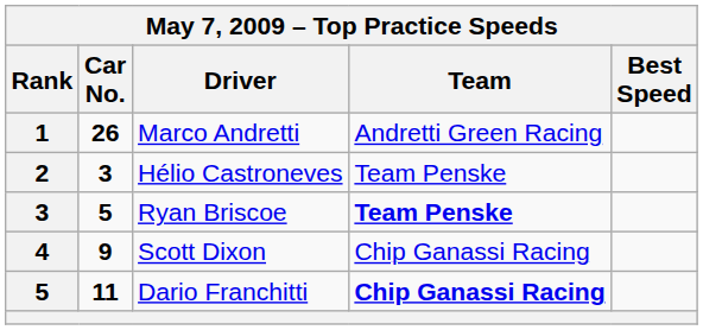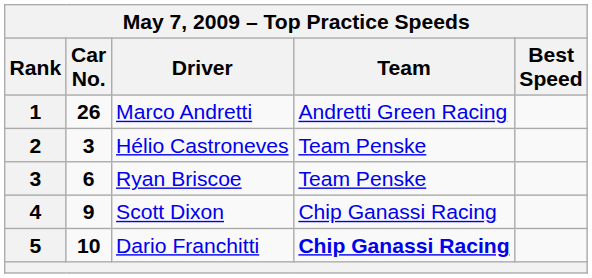 <table class="wikitable" style="font-size:95%;">
 <tr>
 <th colspan=5>May 7, 2009 – Top Practice Speeds</th>
 </tr>
 <tr>
 <th>Rank</th>
 <th>Car<br>No.</th>
 <th>Driver</th>
 <th>Team</th>
 <th>Best<br>Speed</th>
 </tr>
 <tr>
 <th>1</th>
 <td align=center><strong>26</strong></td>
 <td> <a href='#'>Marco Andretti</a></td>
 <td><a href='#'>Andretti Green Racing</a></td>
 <td align=center></td>
 </tr>
 <tr>
 <th>2</th>
 <td align=center><strong>3</strong></td>
 <td> <a href='#'>Hélio Castroneves</a></td>
 <td><a href='#'>Team Penske</a></td>
 <td align=center></td>
 </tr>
 <tr>
 <th>3</th>
-<td align=center><strong>5</strong></td>
+<td align=center><strong>6</strong></td>
 <td> <a href='#'>Ryan Briscoe</a></td>
-<td><strong><a href='#'>Team Penske</a></strong></td>
+<td><a href='#'>Team Penske</a></td>
 <td align=center></td>
 </tr>
 <tr>
 <th>4</th>
 <td align=center><strong>9</strong></td>
 <td> <a href='#'>Scott Dixon</a></td>
 <td><a href='#'>Chip Ganassi Racing</a></td>
 <td align=center></td>
 </tr>
 <tr>
 <th>5</th>
-<td align=center><strong>11</strong></td>
+<td align=center><strong>10</strong></td>
 <td> <a href='#'>Dario Franchitti</a></td>
 <td><strong><a href='#'>Chip Ganassi Racing</a></strong></td>
 <td align=center></td>
 </tr>
 <tr>
 <th colspan=5></th>
 </tr>
 </table>
